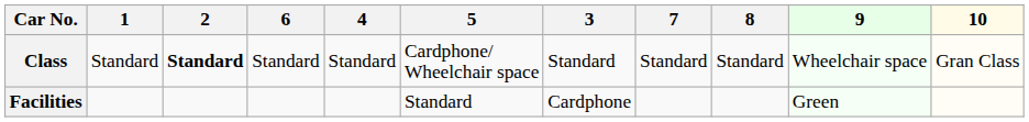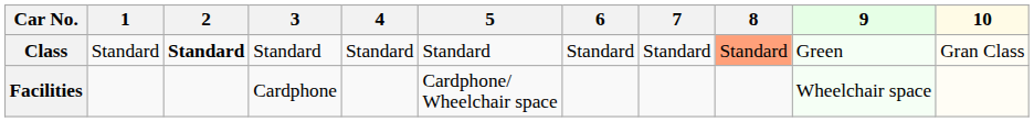 <table class="wikitable">
 <tr>
 <th>Car No.</th>
 <th>1</th>
 <th>2</th>
-<th>6</th>
+<th>3</th>
 <th>4</th>
 <th>5</th>
-<th>3</th>
+<th>6</th>
 <th>7</th>
 <th>8</th>
 <th style="background: #E6FFE6">9</th>
 <th style="background: #FFFBE6">10</th>
 </tr>
 <tr>
 <th>Class</th>
 <td>Standard</td>
 <td><strong>Standard</strong></td>
 <td>Standard</td>
 <td>Standard</td>
-<td>Cardphone/<br>Wheelchair space</td>
 <td>Standard</td>
 <td>Standard</td>
 <td>Standard</td>
-<td style="background: #F5FFF5">Wheelchair space</td>
+<td style="background: lightsalmon;">Standard</td>
+<td style="background: #F5FFF5">Green</td>
 <td style="background: #FFFDF5">Gran Class</td>
 </tr>
 <tr>
 <th>Facilities</th>
 <td> </td>
 <td> </td>
+<td>Cardphone</td>
+<td> </td>
+<td>Cardphone/<br>Wheelchair space</td>
 <td> </td>
 <td> </td>
-<td>Standard</td>
-<td>Cardphone</td>
 <td> </td>
-<td> </td>
-<td style="background: #F5FFF5">Green</td>
+<td style="background: #F5FFF5">Wheelchair space</td>
 <td style="background: #FFFDF5"> </td>
 </tr>
 </table>
